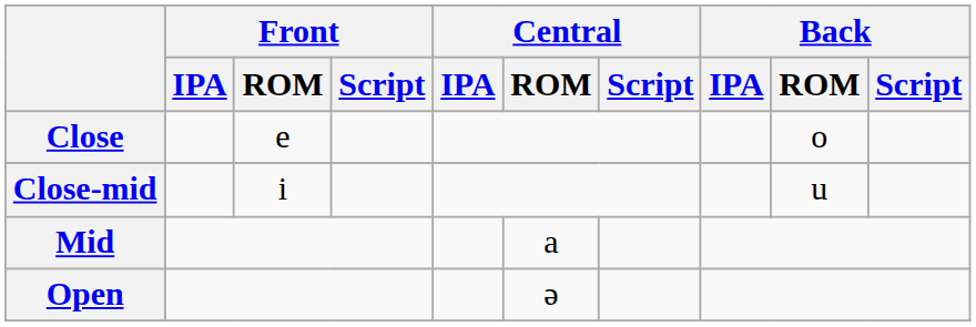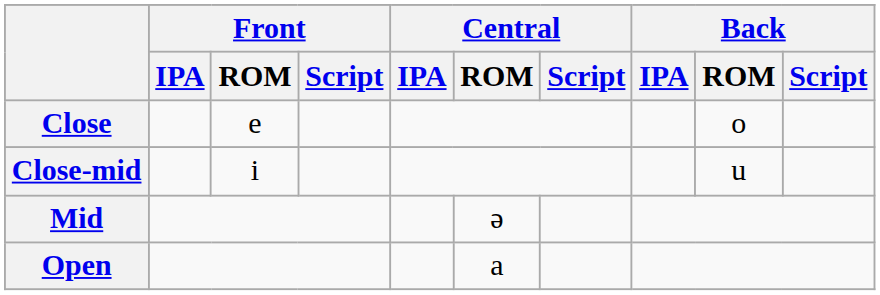 <table class="wikitable">
 <tr>
 <th rowspan=2></th>
 <th colspan=3><a href='#'>Front</a></th>
 <th colspan=3><a href='#'>Central</a></th>
 <th colspan=3><a href='#'>Back</a></th>
 </tr>
 <tr>
 <th><a href='#'>IPA</a></th>
 <th>ROM</th>
 <th><a href='#'>Script</a></th>
 <th><a href='#'>IPA</a></th>
 <th>ROM</th>
 <th><a href='#'>Script</a></th>
 <th><a href='#'>IPA</a></th>
 <th>ROM</th>
 <th><a href='#'>Script</a></th>
 </tr>
 <tr style="text-align:center">
 <th rowspan=1><a href='#'>Close</a></th>
 <td></td>
 <td>e</td>
 <td></td>
 <td colspan=3></td>
 <td></td>
 <td>o</td>
 <td></td>
 </tr>
 <tr style="text-align:center">
 <th><a href='#'>Close-mid</a></th>
 <td></td>
 <td>i</td>
 <td></td>
 <td colspan=3></td>
 <td></td>
 <td>u</td>
 <td></td>
 </tr>
 <tr style="text-align:center">
 <th><a href='#'>Mid</a></th>
 <td colspan=3></td>
 <td></td>
-<td>a</td>
+<td>ə</td>
 <td></td>
 <td colspan=3></td>
 </tr>
 <tr style="text-align:center">
 <th><a href='#'>Open</a></th>
 <td colspan=3></td>
 <td></td>
-<td>ə</td>
+<td>a</td>
 <td></td>
 <td colspan=3></td>
 </tr>
 </table>
